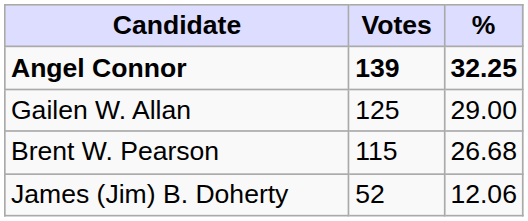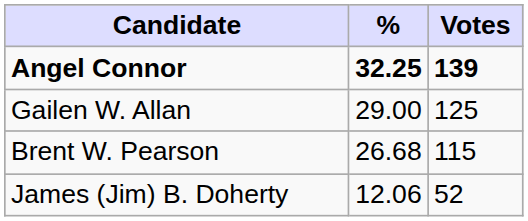 <table class="wikitable">
 <tr>
 <th style="background:#ddf; width:200px;">Candidate</th>
+<th style="background:#ddf; width:30px;">%</th>
 <th style="background:#ddf; width:50px;">Votes</th>
-<th style="background:#ddf; width:30px;">%</th>
 </tr>
 <tr>
 <td><strong>Angel Connor</strong></td>
+<td><strong>32.25</strong></td>
 <td><strong>139</strong></td>
-<td><strong>32.25</strong></td>
 </tr>
 <tr>
 <td>Gailen W. Allan</td>
+<td>29.00</td>
 <td>125</td>
-<td>29.00</td>
 </tr>
 <tr>
 <td>Brent W. Pearson</td>
+<td>26.68</td>
 <td>115</td>
-<td>26.68</td>
 </tr>
 <tr>
 <td>James (Jim) B. Doherty</td>
+<td>12.06</td>
 <td>52</td>
-<td>12.06</td>
 </tr>
 </table>
